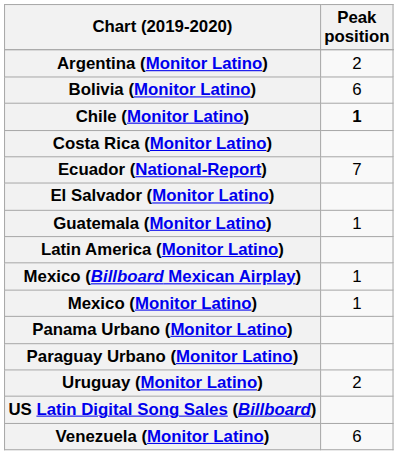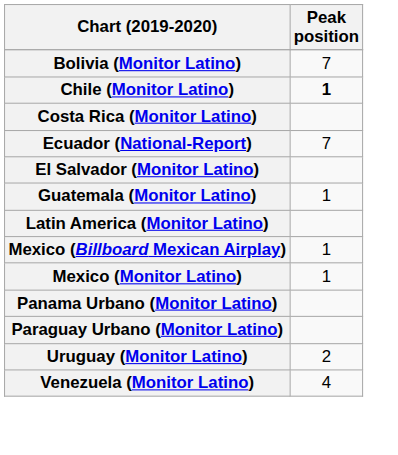 <table class="wikitable sortable plainrowheaders" style="text-align:center">
 <tr>
 <th scope="col">Chart (2019-2020)</th>
 <th scope="col">Peak<br>position</th>
 </tr>
 <tr>
 </tr>
 <tr>
-<th scope="row">Argentina (<a href='#'>Monitor Latino</a>)</th>
-<td>2</td>
-</tr>
-<tr>
 <th scope="row">Bolivia (<a href='#'>Monitor Latino</a>)</th>
-<td>6</td>
+<td>7</td>
 </tr>
 <tr>
 <th scope="row">Chile (<a href='#'>Monitor Latino</a>)</th>
 <td><strong>1</strong></td>
 </tr>
 <tr>
 <th scope="row">Costa Rica (<a href='#'>Monitor Latino</a>)</th>
 <td></td>
 </tr>
 <tr>
 <th scope="row">Ecuador (<a href='#'>National-Report</a>)</th>
 <td>7</td>
 </tr>
 <tr>
 <th scope="row">El Salvador (<a href='#'>Monitor Latino</a>)</th>
 <td></td>
 </tr>
 <tr>
 <th scope="row">Guatemala (<a href='#'>Monitor Latino</a>)</th>
 <td>1</td>
 </tr>
 <tr>
 <th scope="row">Latin America (<a href='#'>Monitor Latino</a>)</th>
 <td></td>
 </tr>
 <tr>
 <th scope="row">Mexico (<a href='#'><em>Billboard</em> Mexican Airplay</a>)</th>
 <td>1</td>
 </tr>
 <tr>
 <th scope="row">Mexico (<a href='#'>Monitor Latino</a>)</th>
 <td>1</td>
 </tr>
 <tr>
 <th scope="row">Panama Urbano (<a href='#'>Monitor Latino</a>)</th>
 <td></td>
 </tr>
 <tr>
 <th scope="row">Paraguay Urbano (<a href='#'>Monitor Latino</a>)</th>
 <td></td>
 </tr>
 <tr>
 <th scope="row">Uruguay (<a href='#'>Monitor Latino</a>)</th>
 <td>2</td>
 </tr>
 <tr>
-<th scope="row">US <a href='#'>Latin Digital Song Sales</a> (<em><a href='#'>Billboard</a></em>)</th>
-<td></td>
-</tr>
-<tr>
 <th scope="row">Venezuela (<a href='#'>Monitor Latino</a>)</th>
-<td>6</td>
+<td>4</td>
 </tr>
 </table>
